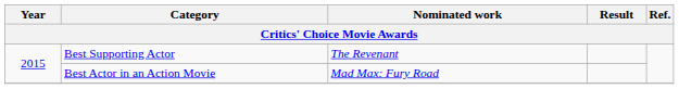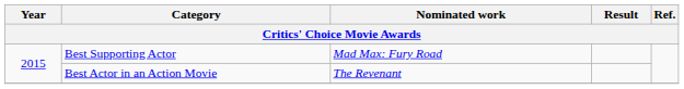 <table class=wikitable>
 <tr>
 <th scope="col" style="width:5em;">Year</th>
 <th scope="col" style="width:28em;">Category</th>
 <th scope="col" style="width:27em;">Nominated work</th>
 <th scope="col" style="width:5em;">Result</th>
 <th>Ref.</th>
 </tr>
 <tr>
 <th colspan=5><a href='#'>Critics' Choice Movie Awards</a></th>
 </tr>
 <tr>
 <td style="text-align:center;", rowspan=2><a href='#'>2015</a></td>
 <td><a href='#'>Best Supporting Actor</a></td>
-<td><em><a href='#'>The Revenant</a></em></td>
+<td><em><a href='#'>Mad Max: Fury Road</a></em></td>
 <td></td>
 <td rowspan="2" style="text-align:center;"></td>
 </tr>
 <tr>
 <td><a href='#'>Best Actor in an Action Movie</a></td>
-<td><em><a href='#'>Mad Max: Fury Road</a></em></td>
+<td><em><a href='#'>The Revenant</a></em></td>
 <td></td>
 </tr>
 <tr>
 </tr>
 </table>
